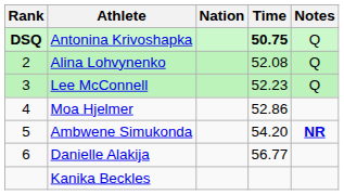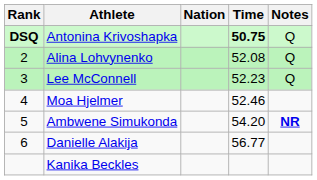 <table class="wikitable sortable" style="text-align:center">
 <tr>
 <th>Rank</th>
 <th>Athlete</th>
 <th>Nation</th>
 <th>Time</th>
 <th>Notes</th>
 </tr>
 <tr bgcolor=ccf9cc>
 <td><strong>DSQ</strong></td>
 <td align=left><a href='#'>Antonina Krivoshapka</a></td>
 <td align=left></td>
 <td><strong>50.75</strong></td>
 <td>Q</td>
 </tr>
 <tr bgcolor=#bbf3bb>
 <td>2</td>
 <td align=left><a href='#'>Alina Lohvynenko</a></td>
 <td align=left></td>
 <td>52.08</td>
 <td>Q</td>
 </tr>
 <tr bgcolor=#bbf3bb>
 <td>3</td>
 <td align=left><a href='#'>Lee McConnell</a></td>
 <td align=left></td>
 <td>52.23</td>
 <td>Q</td>
 </tr>
 <tr>
 <td>4</td>
 <td align=left><a href='#'>Moa Hjelmer</a></td>
 <td align=left></td>
-<td>52.86</td>
+<td>52.46</td>
 <td></td>
 </tr>
 <tr>
 <td>5</td>
 <td align=left><a href='#'>Ambwene Simukonda</a></td>
 <td align=left></td>
 <td>54.20</td>
 <td><strong><a href='#'>NR</a></strong></td>
 </tr>
 <tr>
 <td>6</td>
 <td align=left><a href='#'>Danielle Alakija</a></td>
 <td align=left></td>
 <td>56.77</td>
 <td></td>
 </tr>
 <tr>
 <td></td>
 <td align=left><a href='#'>Kanika Beckles</a></td>
 <td align=left></td>
 <td></td>
 <td></td>
 </tr>
 </table>
